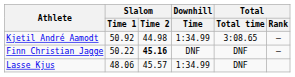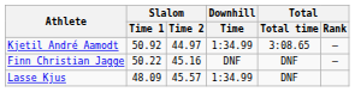 <table class="wikitable" style="font-size:90%">
 <tr>
 <th rowspan="2">Athlete</th>
 <th colspan="2">Slalom</th>
 <th>Downhill</th>
 <th colspan="2">Total</th>
 </tr>
 <tr>
 <th>Time 1</th>
 <th>Time 2</th>
 <th>Time</th>
 <th>Total time</th>
 <th>Rank</th>
 </tr>
 <tr>
 <td><a href='#'>Kjetil André Aamodt</a></td>
 <td align="center">50.92</td>
-<td align="center">44.98</td>
+<td align="center">44.97</td>
 <td align="center">1:34.99</td>
 <td align="center">3:08.65</td>
 <td align="center">–</td>
 </tr>
 <tr>
 <td><a href='#'>Finn Christian Jagge</a></td>
 <td align="center">50.22</td>
-<td align="center"><strong>45.16</strong></td>
+<td align="center">45.16</td>
 <td align="center">DNF</td>
 <td align="center">DNF</td>
 <td align="center">–</td>
 </tr>
 <tr>
 <td><a href='#'>Lasse Kjus</a></td>
-<td align="center">48.06</td>
+<td align="center">48.09</td>
 <td align="center">45.57</td>
 <td align="center">1:34.99</td>
 <td align="center">DNF</td>
 <td align="center"></td>
 </tr>
 </table>
